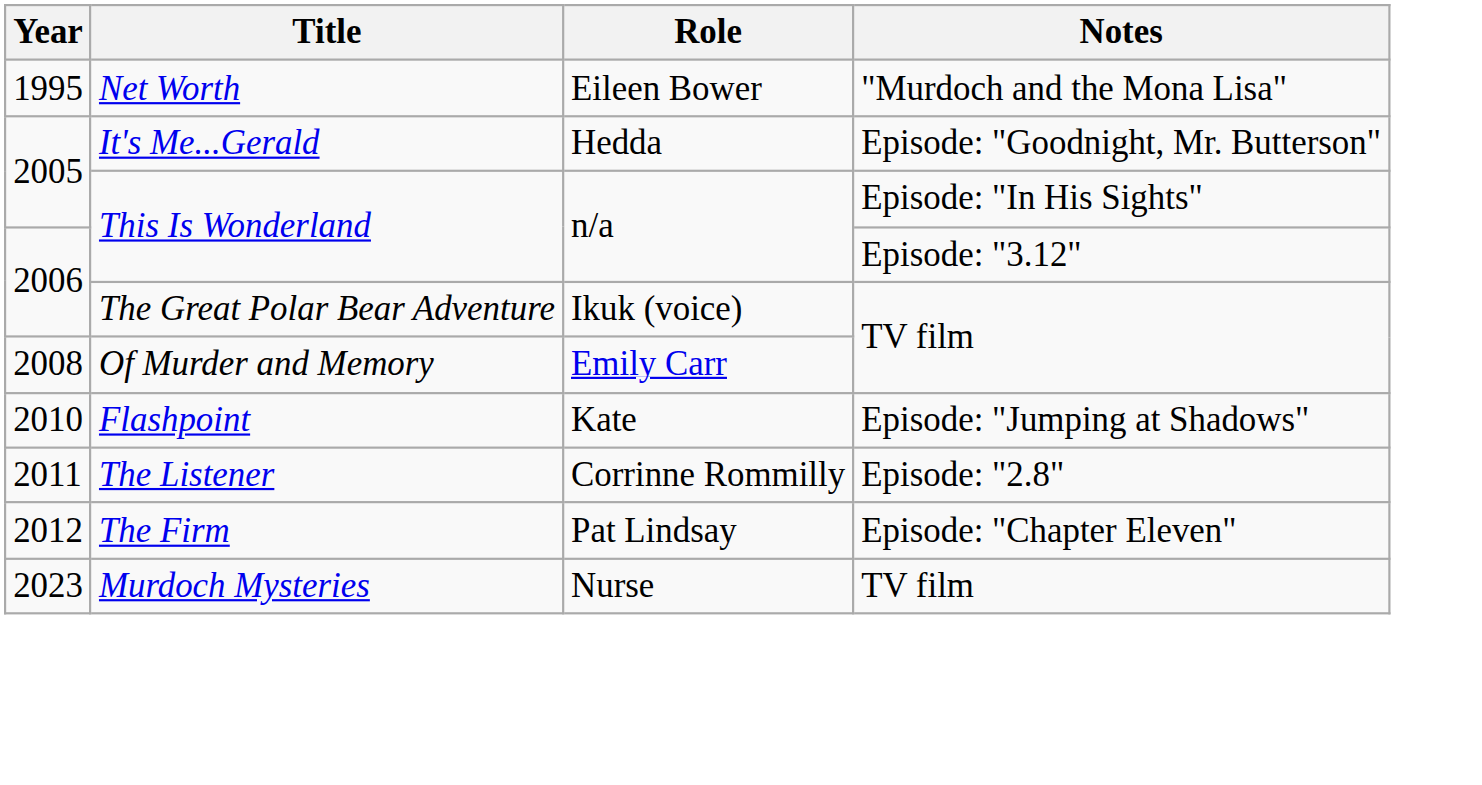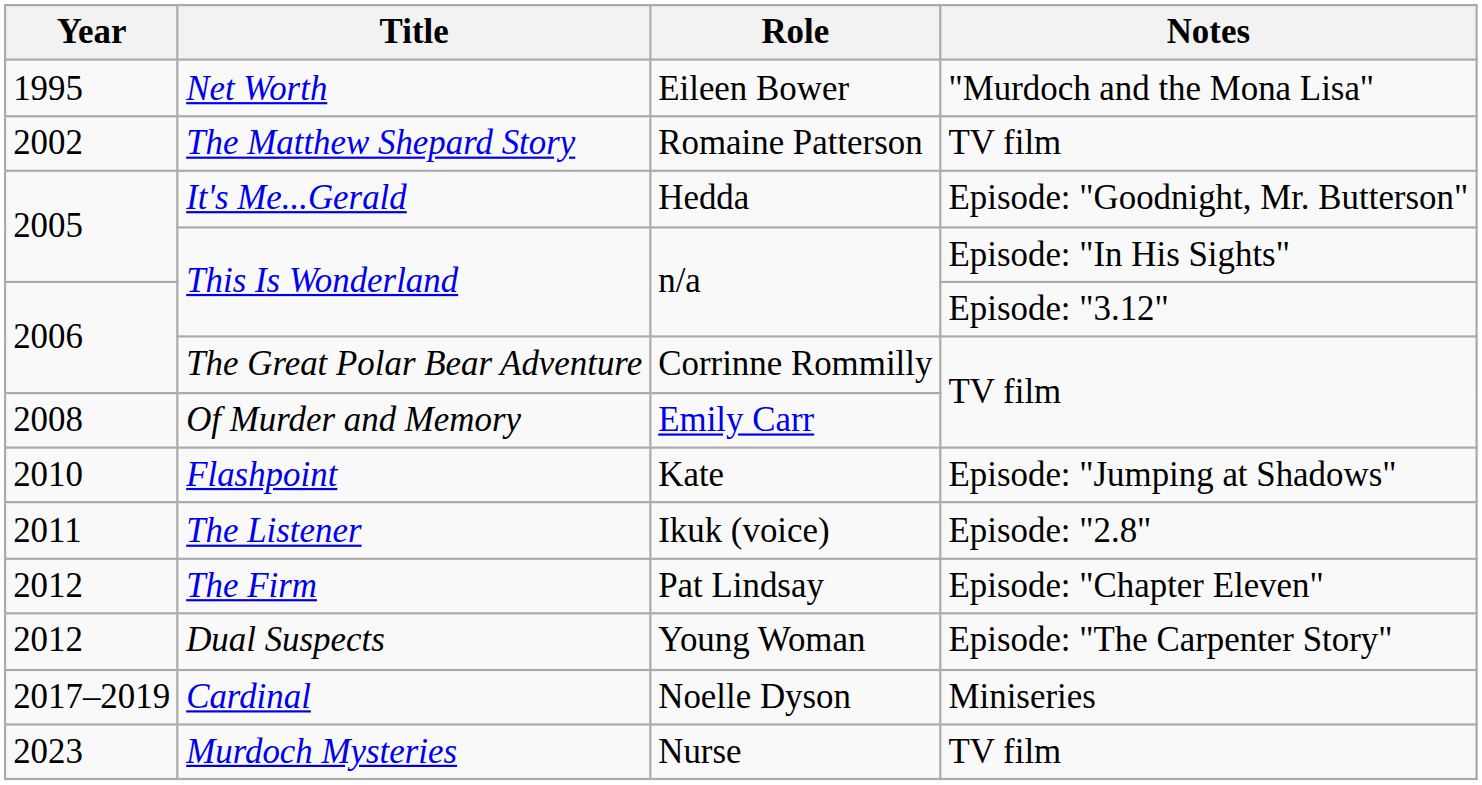 <table class="wikitable sortable">
 <tr>
 <th>Year</th>
 <th>Title</th>
 <th>Role</th>
 <th class="unsortable">Notes</th>
 </tr>
 <tr>
 <td>1995</td>
 <td><em><a href='#'>Net Worth</a></em></td>
 <td>Eileen Bower</td>
 <td>"Murdoch and the Mona Lisa"</td>
+</tr>
+<tr>
+<td>2002</td>
+<td data-sort-value="Matthew Shepard Story, The"><em><a href='#'>The Matthew Shepard Story</a></em></td>
+<td>Romaine Patterson</td>
+<td>TV film</td>
 </tr>
 <tr>
 <td rowspan=2>2005</td>
 <td><em><a href='#'>It's Me...Gerald</a></em></td>
 <td>Hedda</td>
 <td>Episode: "Goodnight, Mr. Butterson"</td>
 </tr>
 <tr>
 <td rowspan=2><em><a href='#'>This Is Wonderland</a></em></td>
 <td rowspan=2>n/a</td>
 <td>Episode: "In His Sights"</td>
 </tr>
 <tr>
 <td rowspan=2>2006</td>
 <td>Episode: "3.12"</td>
 </tr>
 <tr>
 <td data-sort-value="Great Polar Bear Adventure, The"><em>The Great Polar Bear Adventure</em></td>
-<td>Ikuk (voice)</td>
+<td>Corrinne Rommilly</td>
 <td rowspan=2>TV film</td>
 </tr>
 <tr>
 <td>2008</td>
 <td><em>Of Murder and Memory</em></td>
 <td><a href='#'>Emily Carr</a></td>
 </tr>
 <tr>
 <td>2010</td>
 <td><em><a href='#'>Flashpoint</a></em></td>
 <td>Kate</td>
 <td>Episode: "Jumping at Shadows"</td>
 </tr>
 <tr>
 <td>2011</td>
 <td data-sort-value="Listener, The"><em><a href='#'>The Listener</a></em></td>
-<td>Corrinne Rommilly</td>
+<td>Ikuk (voice)</td>
 <td>Episode: "2.8"</td>
 </tr>
 <tr>
 <td>2012</td>
 <td data-sort-value="Firm, The"><em><a href='#'>The Firm</a></em></td>
 <td>Pat Lindsay</td>
 <td>Episode: "Chapter Eleven"</td>
 </tr>
 <tr>
+<td>2012</td>
+<td><em>Dual Suspects</em></td>
+<td>Young Woman</td>
+<td>Episode: "The Carpenter Story"</td>
+</tr>
+<tr>
+<td>2017–2019</td>
+<td><em><a href='#'>Cardinal</a></em></td>
+<td>Noelle Dyson</td>
+<td>Miniseries</td>
+</tr>
+<tr>
 <td>2023</td>
 <td><em><a href='#'>Murdoch Mysteries</a></em></td>
 <td>Nurse</td>
 <td>TV film</td>
 </tr>
 </table>
